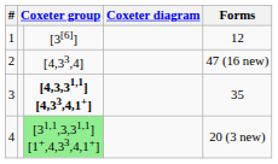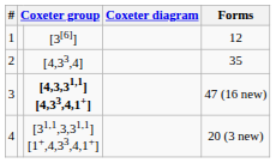 <table class=wikitable>
 <tr>
 <th>#</th>
 <th colspan=2><a href='#'>Coxeter group</a></th>
 <th><a href='#'>Coxeter diagram</a></th>
 <th>Forms</th>
 </tr>
 <tr align=center>
 <td>1</td>
 <td></td>
 <td>[3<sup>[6]</sup>]</td>
 <td></td>
 <td>12</td>
 </tr>
 <tr align=center>
 <td>2</td>
 <td></td>
 <td>[4,3<sup>3</sup>,4]</td>
 <td></td>
-<td>47 (16 new)</td>
+<td>35</td>
 </tr>
 <tr align=center>
 <td>3</td>
 <td></td>
 <td><strong>[4,3,3<sup>1,1</sup>]<br>[4,3<sup>3</sup>,4,1<sup>+</sup>]</strong></td>
 <td><br></td>
-<td>35</td>
+<td>47 (16 new)</td>
 </tr>
 <tr align=center>
 <td>4</td>
 <td></td>
-<td style="background: lightgreen;">[3<sup>1,1</sup>,3,3<sup>1,1</sup>]<br>[1<sup>+</sup>,4,3<sup>3</sup>,4,1<sup>+</sup>]</td>
+<td>[3<sup>1,1</sup>,3,3<sup>1,1</sup>]<br>[1<sup>+</sup>,4,3<sup>3</sup>,4,1<sup>+</sup>]</td>
 <td><br></td>
 <td>20 (3 new)</td>
 </tr>
 </table>
